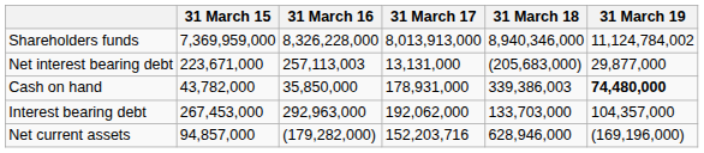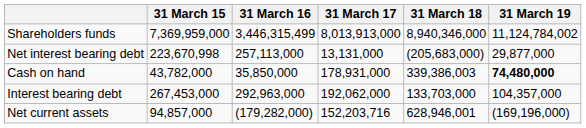 <table class="wikitable">
 <tr>
 <th></th>
 <th>31 March 15</th>
 <th>31 March 16</th>
 <th>31 March 17</th>
 <th>31 March 18</th>
 <th>31 March 19</th>
 </tr>
 <tr>
 <td>Shareholders funds</td>
 <td>7,369,959,000</td>
-<td>8,326,228,000</td>
+<td>3,446,315,499</td>
 <td>8,013,913,000</td>
 <td>8,940,346,000</td>
 <td>11,124,784,002</td>
 </tr>
 <tr>
 <td>Net interest bearing debt</td>
-<td>223,671,000</td>
-<td>257,113,003</td>
+<td>223,670,998</td>
+<td>257,113,000</td>
 <td>13,131,000</td>
 <td>(205,683,000)</td>
 <td>29,877,000</td>
 </tr>
 <tr>
 <td>Cash on hand</td>
 <td>43,782,000</td>
 <td>35,850,000</td>
 <td>178,931,000</td>
 <td>339,386,003</td>
 <td><strong>74,480,000</strong></td>
 </tr>
 <tr>
 <td>Interest bearing debt</td>
 <td>267,453,000</td>
 <td>292,963,000</td>
 <td>192,062,000</td>
 <td>133,703,000</td>
 <td>104,357,000</td>
 </tr>
 <tr>
 <td>Net current assets</td>
 <td>94,857,000</td>
 <td>(179,282,000)</td>
 <td>152,203,716</td>
-<td>628,946,000</td>
+<td>628,946,001</td>
 <td>(169,196,000)</td>
 </tr>
 </table>
